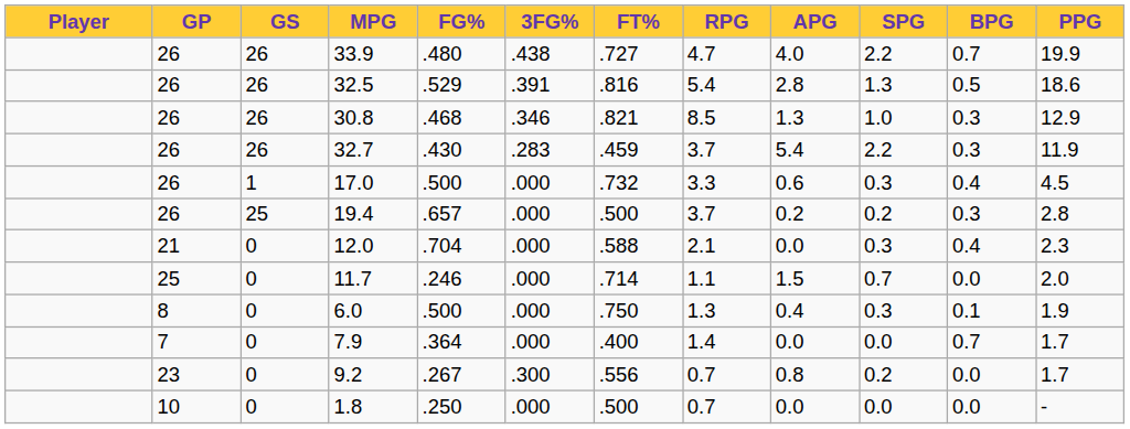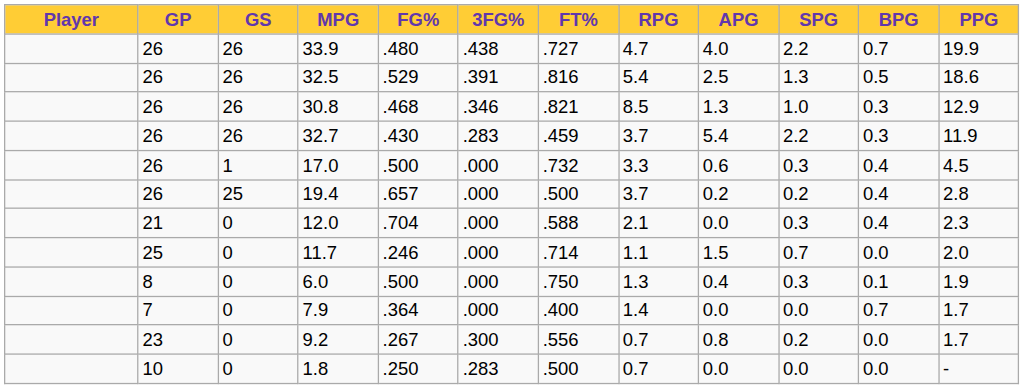 <table class="wikitable sortable" style="font-size: 90%">
 <tr>
 <th style="background:#ffcd35;color:#6137ad;" width="10%">Player</th>
 <th style="background:#ffcd35;color:#6137ad;" width="6%">GP</th>
 <th style="background:#ffcd35;color:#6137ad;" width="6%">GS</th>
 <th style="background:#ffcd35;color:#6137ad;" width="6%">MPG</th>
 <th style="background:#ffcd35;color:#6137ad;" width="6%">FG%</th>
 <th style="background:#ffcd35;color:#6137ad;" width="6%">3FG%</th>
 <th style="background:#ffcd35;color:#6137ad;" width="6%">FT%</th>
 <th style="background:#ffcd35;color:#6137ad;" width="6%">RPG</th>
 <th style="background:#ffcd35;color:#6137ad;" width="6%">APG</th>
 <th style="background:#ffcd35;color:#6137ad;" width="6%">SPG</th>
 <th style="background:#ffcd35;color:#6137ad;" width="6%">BPG</th>
 <th style="background:#ffcd35;color:#6137ad;" width="6%">PPG</th>
 </tr>
 <tr>
 <td></td>
 <td>26</td>
 <td>26</td>
 <td>33.9</td>
 <td>.480</td>
 <td>.438</td>
 <td>.727</td>
 <td>4.7</td>
 <td>4.0</td>
 <td>2.2</td>
 <td>0.7</td>
 <td>19.9</td>
 </tr>
 <tr>
 <td></td>
 <td>26</td>
 <td>26</td>
 <td>32.5</td>
 <td>.529</td>
 <td>.391</td>
 <td>.816</td>
 <td>5.4</td>
-<td>2.8</td>
+<td>2.5</td>
 <td>1.3</td>
 <td>0.5</td>
 <td>18.6</td>
 </tr>
 <tr>
 <td></td>
 <td>26</td>
 <td>26</td>
 <td>30.8</td>
 <td>.468</td>
 <td>.346</td>
 <td>.821</td>
 <td>8.5</td>
 <td>1.3</td>
 <td>1.0</td>
 <td>0.3</td>
 <td>12.9</td>
 </tr>
 <tr>
 <td></td>
 <td>26</td>
 <td>26</td>
 <td>32.7</td>
 <td>.430</td>
 <td>.283</td>
 <td>.459</td>
 <td>3.7</td>
 <td>5.4</td>
 <td>2.2</td>
 <td>0.3</td>
 <td>11.9</td>
 </tr>
 <tr>
 <td></td>
 <td>26</td>
 <td>1</td>
 <td>17.0</td>
 <td>.500</td>
 <td>.000</td>
 <td>.732</td>
 <td>3.3</td>
 <td>0.6</td>
 <td>0.3</td>
 <td>0.4</td>
 <td>4.5</td>
 </tr>
 <tr>
 <td></td>
 <td>26</td>
 <td>25</td>
 <td>19.4</td>
 <td>.657</td>
 <td>.000</td>
 <td>.500</td>
 <td>3.7</td>
 <td>0.2</td>
 <td>0.2</td>
-<td>0.3</td>
+<td>0.4</td>
 <td>2.8</td>
 </tr>
 <tr>
 <td></td>
 <td>21</td>
 <td>0</td>
 <td>12.0</td>
 <td>.704</td>
 <td>.000</td>
 <td>.588</td>
 <td>2.1</td>
 <td>0.0</td>
 <td>0.3</td>
 <td>0.4</td>
 <td>2.3</td>
 </tr>
 <tr>
 <td></td>
 <td>25</td>
 <td>0</td>
 <td>11.7</td>
 <td>.246</td>
 <td>.000</td>
 <td>.714</td>
 <td>1.1</td>
 <td>1.5</td>
 <td>0.7</td>
 <td>0.0</td>
 <td>2.0</td>
 </tr>
 <tr>
 <td></td>
 <td>8</td>
 <td>0</td>
 <td>6.0</td>
 <td>.500</td>
 <td>.000</td>
 <td>.750</td>
 <td>1.3</td>
 <td>0.4</td>
 <td>0.3</td>
 <td>0.1</td>
 <td>1.9</td>
 </tr>
 <tr>
 <td></td>
 <td>7</td>
 <td>0</td>
 <td>7.9</td>
 <td>.364</td>
 <td>.000</td>
 <td>.400</td>
 <td>1.4</td>
 <td>0.0</td>
 <td>0.0</td>
 <td>0.7</td>
 <td>1.7</td>
 </tr>
 <tr>
 <td></td>
 <td>23</td>
 <td>0</td>
 <td>9.2</td>
 <td>.267</td>
 <td>.300</td>
 <td>.556</td>
 <td>0.7</td>
 <td>0.8</td>
 <td>0.2</td>
 <td>0.0</td>
 <td>1.7</td>
 </tr>
 <tr>
 <td></td>
 <td>10</td>
 <td>0</td>
 <td>1.8</td>
 <td>.250</td>
-<td>.000</td>
+<td>.283</td>
 <td>.500</td>
 <td>0.7</td>
 <td>0.0</td>
 <td>0.0</td>
 <td>0.0</td>
 <td 0.4>-</td>
 </tr>
 </table>
